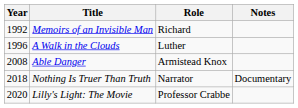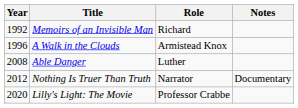 <table class="wikitable" border="1">
 <tr>
 <th>Year</th>
 <th>Title</th>
 <th>Role</th>
 <th>Notes</th>
 </tr>
 <tr>
 <td>1992</td>
 <td><em><a href='#'>Memoirs of an Invisible Man</a></em></td>
 <td>Richard</td>
 <td></td>
 </tr>
 <tr>
 <td>1996</td>
 <td><em><a href='#'>A Walk in the Clouds</a></em></td>
-<td>Luther</td>
+<td>Armistead Knox</td>
 <td></td>
 </tr>
 <tr>
 <td>2008</td>
 <td><em><a href='#'>Able Danger</a></em></td>
-<td>Armistead Knox</td>
+<td>Luther</td>
 <td></td>
 </tr>
 <tr>
-<td>2018</td>
+<td>2012</td>
 <td><em>Nothing Is Truer Than Truth</em></td>
 <td>Narrator</td>
 <td>Documentary</td>
 </tr>
 <tr>
 <td>2020</td>
 <td><em>Lilly's Light: The Movie</em></td>
 <td>Professor Crabbe</td>
 <td></td>
 </tr>
 </table>
